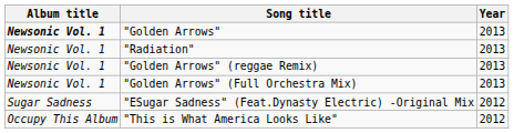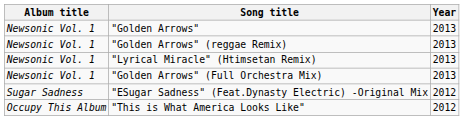 <table class="wikitable">
 <tr>
 <th>Album title</th>
 <th>Song title</th>
 <th>Year</th>
 </tr>
 <tr>
-<td><strong><em>Newsonic Vol. 1</em></strong></td>
+<td><em>Newsonic Vol. 1</em></td>
 <td>"Golden Arrows"</td>
 <td>2013</td>
 </tr>
 <tr>
 <td><em>Newsonic Vol. 1</em></td>
-<td>"Radiation"</td>
+<td>"Golden Arrows"  (reggae Remix)</td>
 <td>2013</td>
 </tr>
 <tr>
 <td><em>Newsonic Vol. 1</em></td>
-<td>"Golden Arrows"  (reggae Remix)</td>
+<td>"Lyrical Miracle" (Htimsetan Remix)</td>
 <td>2013</td>
 </tr>
 <tr>
 <td><em>Newsonic Vol. 1</em></td>
 <td>"Golden Arrows" (Full Orchestra Mix)</td>
 <td>2013</td>
 </tr>
 <tr>
 <td><em>Sugar Sadness</em></td>
 <td>"ESugar Sadness" (Feat.Dynasty Electric) -Original Mix</td>
 <td>2012</td>
 </tr>
 <tr>
 <td><em>Occupy This Album</em></td>
 <td>"This is What America Looks Like"</td>
 <td>2012</td>
 </tr>
 </table>
